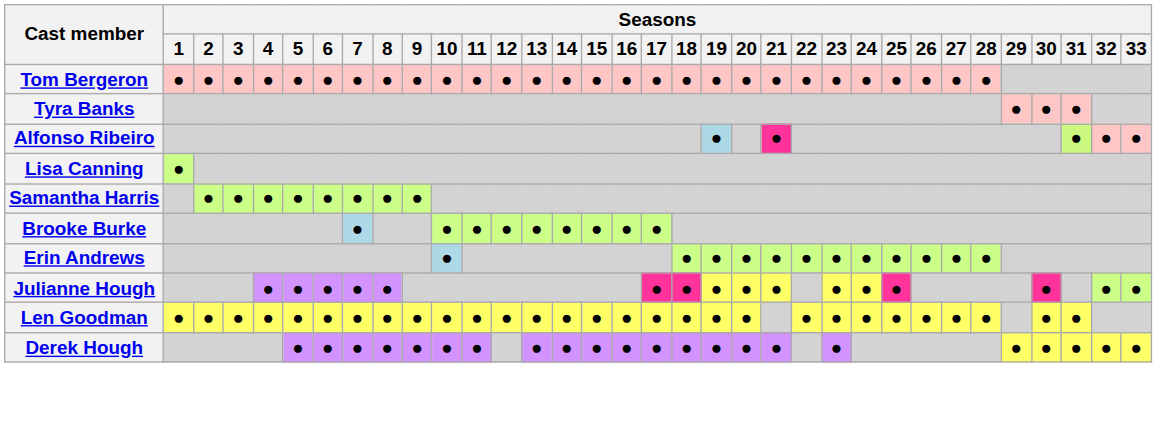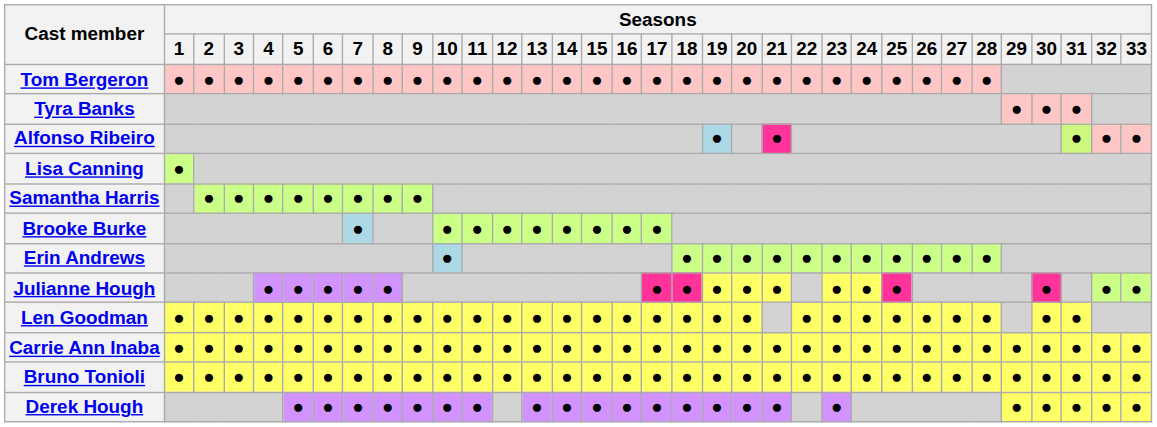 <table class="wikitable unsortable" style="text-align:center; font-size:85%">
 <tr>
 <th rowspan="2" scope="col">Cast member</th>
 <th colspan="33" style="text-align:center" scope="col">Seasons</th>
 </tr>
 <tr>
 <th width="15">1</th>
 <th width="15">2</th>
 <th width="15">3</th>
 <th width="15">4</th>
 <th width="15">5</th>
 <th width="15">6</th>
 <th width="15">7</th>
 <th width="15">8</th>
 <th width="15">9</th>
 <th width="15">10</th>
 <th width="15">11</th>
 <th width="15">12</th>
 <th width="15">13</th>
 <th width="15">14</th>
 <th width="15">15</th>
 <th width="15">16</th>
 <th width="15">17</th>
 <th width="15">18</th>
 <th width="15">19</th>
 <th width="15">20</th>
 <th width="15">21</th>
 <th width="15">22</th>
 <th width="15">23</th>
 <th width="15">24</th>
 <th width="15">25</th>
 <th width="15">26</th>
 <th width="15">27</th>
 <th width="15">28</th>
 <th width="15">29</th>
 <th width="15">30</th>
 <th width="15">31</th>
 <th width="15">32</th>
 <th width="15">33</th>
 </tr>
 <tr>
 <th scope="row"><a href='#'>Tom Bergeron</a></th>
 <td bgcolor="ffc6c6">●</td>
 <td bgcolor="ffc6c6">●</td>
 <td bgcolor="ffc6c6">●</td>
 <td bgcolor="ffc6c6">●</td>
 <td bgcolor="ffc6c6">●</td>
 <td bgcolor="ffc6c6">●</td>
 <td bgcolor="ffc6c6">●</td>
 <td bgcolor="ffc6c6">●</td>
 <td bgcolor="ffc6c6">●</td>
 <td bgcolor="ffc6c6">●</td>
 <td bgcolor="ffc6c6">●</td>
 <td bgcolor="ffc6c6">●</td>
 <td bgcolor="ffc6c6">●</td>
 <td bgcolor="ffc6c6">●</td>
 <td bgcolor="ffc6c6">●</td>
 <td bgcolor="ffc6c6">●</td>
 <td bgcolor="ffc6c6">●</td>
 <td bgcolor="ffc6c6">●</td>
 <td bgcolor="ffc6c6">●</td>
 <td bgcolor="ffc6c6">●</td>
 <td bgcolor="ffc6c6">●</td>
 <td bgcolor="ffc6c6">●</td>
 <td bgcolor="ffc6c6">●</td>
 <td bgcolor="ffc6c6">●</td>
 <td bgcolor="ffc6c6">●</td>
 <td bgcolor="ffc6c6">●</td>
 <td bgcolor="ffc6c6">●</td>
 <td bgcolor="ffc6c6">●</td>
 <td colspan="5" bgcolor="lightgrey"></td>
 </tr>
 <tr>
 <th scope="row"><a href='#'>Tyra Banks</a></th>
 <td colspan="28" bgcolor="lightgrey"></td>
 <td bgcolor="ffc6c6">●</td>
 <td bgcolor="ffc6c6">●</td>
 <td bgcolor="ffc6c6">●</td>
 <td colspan="2" bgcolor="lightgrey"></td>
 </tr>
 <tr>
 <th scope="row"><a href='#'>Alfonso Ribeiro</a></th>
 <td colspan="18" bgcolor="lightgrey"></td>
 <td bgcolor="lightblue">●</td>
 <td bgcolor="lightgrey"></td>
 <td bgcolor="FF3399">●</td>
 <td colspan="9" bgcolor="lightgrey"></td>
 <td bgcolor="ccff8 8">●</td>
 <td bgcolor="ffc6c6">●</td>
 <td bgcolor="ffc6c6">●</td>
 </tr>
 <tr>
 <th scope="row"><a href='#'>Lisa Canning</a></th>
 <td bgcolor="ccff88">●</td>
 <td colspan="32" bgcolor="lightgrey"></td>
 </tr>
 <tr>
 <th scope="row"><a href='#'>Samantha Harris</a></th>
 <td bgcolor="lightgrey"></td>
 <td bgcolor="ccff88">●</td>
 <td bgcolor="ccff88">●</td>
 <td bgcolor="ccff88">●</td>
 <td bgcolor="ccff88">●</td>
 <td bgcolor="ccff88">●</td>
 <td bgcolor="ccff88">●</td>
 <td bgcolor="ccff88">●</td>
 <td bgcolor="ccff88">●</td>
 <td colspan="24" bgcolor="lightgrey"></td>
 </tr>
 <tr>
 <th scope="row"><a href='#'>Brooke Burke</a></th>
 <td colspan="6" bgcolor="lightgrey"></td>
 <td bgcolor="lightblue">●</td>
 <td colspan="2" bgcolor="lightgrey"></td>
 <td bgcolor="ccff88">●</td>
 <td bgcolor="ccff88">●</td>
 <td bgcolor="ccff88">●</td>
 <td bgcolor="ccff88">●</td>
 <td bgcolor="ccff88">●</td>
 <td bgcolor="ccff88">●</td>
 <td bgcolor="ccff88">●</td>
 <td bgcolor="ccff88">●</td>
 <td colspan="16" bgcolor="lightgrey"></td>
 </tr>
 <tr>
 <th scope="row"><a href='#'>Erin Andrews</a></th>
 <td colspan="9" bgcolor="lightgrey"></td>
 <td bgcolor="lightblue">●</td>
 <td colspan="7" bgcolor="lightgrey"></td>
 <td bgcolor="ccff88">●</td>
 <td bgcolor="ccff88">●</td>
 <td bgcolor="ccff88">●</td>
 <td bgcolor="ccff88">●</td>
 <td bgcolor="ccff88">●</td>
 <td bgcolor="ccff88">●</td>
 <td bgcolor="ccff88">●</td>
 <td bgcolor="ccff88">●</td>
 <td bgcolor="ccff88">●</td>
 <td bgcolor="ccff88">●</td>
 <td bgcolor="ccff88">●</td>
 <td colspan="5" bgcolor="lightgrey"></td>
 </tr>
 <tr>
 <th scope="row"><a href='#'>Julianne Hough</a></th>
 <td colspan="3" bgcolor="lightgrey"></td>
 <td bgcolor="d293ff">●</td>
 <td bgcolor="d293ff">●</td>
 <td bgcolor="d293ff">●</td>
 <td bgcolor="d293ff">●</td>
 <td bgcolor="d293ff">●</td>
 <td colspan="8" bgcolor="lightgrey"></td>
 <td bgcolor="FF3399">●</td>
 <td bgcolor="FF3399">●</td>
 <td bgcolor="FFFF66">●</td>
 <td bgcolor="FFFF66">●</td>
 <td bgcolor="FFFF66">●</td>
 <td bgcolor="lightgrey"></td>
 <td bgcolor="FFFF66">●</td>
 <td bgcolor="FFFF66">●</td>
 <td bgcolor="FF3399">●</td>
 <td colspan="4" bgcolor="lightgrey"></td>
 <td bgcolor="FF3399">●</td>
 <td bgcolor="lightgrey"></td>
 <td bgcolor="ccff88">●</td>
 <td bgcolor="ccff88">●</td>
 </tr>
 <tr>
 <th scope="row"><a href='#'>Len Goodman</a></th>
 <td bgcolor="FFFF66">●</td>
 <td bgcolor="FFFF66">●</td>
 <td bgcolor="FFFF66">●</td>
 <td bgcolor="FFFF66">●</td>
 <td bgcolor="FFFF66">●</td>
 <td bgcolor="FFFF66">●</td>
 <td bgcolor="FFFF66">●</td>
 <td bgcolor="FFFF66">●</td>
 <td bgcolor="FFFF66">●</td>
 <td bgcolor="FFFF66">●</td>
 <td bgcolor="FFFF66">●</td>
 <td bgcolor="FFFF66">●</td>
 <td bgcolor="FFFF66">●</td>
 <td bgcolor="FFFF66">●</td>
 <td bgcolor="FFFF66">●</td>
 <td bgcolor="FFFF66">●</td>
 <td bgcolor="FFFF66">●</td>
 <td bgcolor="FFFF66">●</td>
 <td bgcolor="FFFF66">●</td>
 <td bgcolor="FFFF66">●</td>
 <td bgcolor="lightgrey"></td>
 <td bgcolor="FFFF66">●</td>
 <td bgcolor="FFFF66">●</td>
 <td bgcolor="FFFF66">●</td>
 <td bgcolor="FFFF66">●</td>
 <td bgcolor="FFFF66">●</td>
 <td bgcolor="FFFF66">●</td>
 <td bgcolor="FFFF66">●</td>
 <td bgcolor="lightgrey"></td>
 <td bgcolor="FFFF66">●</td>
 <td bgcolor="FFFF66">●</td>
 <td colspan="2" bgcolor="lightgrey"></td>
 </tr>
 <tr>
+<th scope="row"><a href='#'>Carrie Ann Inaba</a></th>
+<td bgcolor="FFFF66">●</td>
+<td bgcolor="FFFF66">●</td>
+<td bgcolor="FFFF66">●</td>
+<td bgcolor="FFFF66">●</td>
+<td bgcolor="FFFF66">●</td>
+<td bgcolor="FFFF66">●</td>
+<td bgcolor="FFFF66">●</td>
+<td bgcolor="FFFF66">●</td>
+<td bgcolor="FFFF66">●</td>
+<td bgcolor="FFFF66">●</td>
+<td bgcolor="FFFF66">●</td>
+<td bgcolor="FFFF66">●</td>
+<td bgcolor="FFFF66">●</td>
+<td bgcolor="FFFF66">●</td>
+<td bgcolor="FFFF66">●</td>
+<td bgcolor="FFFF66">●</td>
+<td bgcolor="FFFF66">●</td>
+<td bgcolor="FFFF66">●</td>
+<td bgcolor="FFFF66">●</td>
+<td bgcolor="FFFF66">●</td>
+<td bgcolor="FFFF66">●</td>
+<td bgcolor="FFFF66">●</td>
+<td bgcolor="FFFF66">●</td>
+<td bgcolor="FFFF66">●</td>
+<td bgcolor="FFFF66">●</td>
+<td bgcolor="FFFF66">●</td>
+<td bgcolor="FFFF66">●</td>
+<td bgcolor="FFFF66">●</td>
+<td bgcolor="FFFF66">●</td>
+<td bgcolor="FFFF66">●</td>
+<td bgcolor="FFFF66">●</td>
+<td bgcolor="FFFF66">●</td>
+<td bgcolor="FFFF66">●</td>
+</tr>
+<tr>
+<th scope="row"><a href='#'>Bruno Tonioli</a></th>
+<td bgcolor="FFFF66">●</td>
+<td bgcolor="FFFF66">●</td>
+<td bgcolor="FFFF66">●</td>
+<td bgcolor="FFFF66">●</td>
+<td bgcolor="FFFF66">●</td>
+<td bgcolor="FFFF66">●</td>
+<td bgcolor="FFFF66">●</td>
+<td bgcolor="FFFF66">●</td>
+<td bgcolor="FFFF66">●</td>
+<td bgcolor="FFFF66">●</td>
+<td bgcolor="FFFF66">●</td>
+<td bgcolor="FFFF66">●</td>
+<td bgcolor="FFFF66">●</td>
+<td bgcolor="FFFF66">●</td>
+<td bgcolor="FFFF66">●</td>
+<td bgcolor="FFFF66">●</td>
+<td bgcolor="FFFF66">●</td>
+<td bgcolor="FFFF66">●</td>
+<td bgcolor="FFFF66">●</td>
+<td bgcolor="FFFF66">●</td>
+<td bgcolor="FFFF66">●</td>
+<td bgcolor="FFFF66">●</td>
+<td bgcolor="FFFF66">●</td>
+<td bgcolor="FFFF66">●</td>
+<td bgcolor="FFFF66">●</td>
+<td bgcolor="FFFF66">●</td>
+<td bgcolor="FFFF66">●</td>
+<td bgcolor="FFFF66">●</td>
+<td bgcolor="FFFF66">●</td>
+<td bgcolor="FFFF66">●</td>
+<td bgcolor="FFFF66">●</td>
+<td bgcolor="FFFF66">●</td>
+<td bgcolor="FFFF66">●</td>
+</tr>
+<tr>
 <th scope="row"><a href='#'>Derek Hough</a></th>
 <td colspan="4" bgcolor="lightgrey"></td>
 <td bgcolor="d293ff">●</td>
 <td bgcolor="d293ff">●</td>
 <td bgcolor="d293ff">●</td>
 <td bgcolor="d293ff">●</td>
 <td bgcolor="d293ff">●</td>
 <td bgcolor="d293ff">●</td>
 <td bgcolor="d293ff">●</td>
 <td bgcolor="lightgrey"></td>
 <td bgcolor="d293ff">●</td>
 <td bgcolor="d293ff">●</td>
 <td bgcolor="d293ff">●</td>
 <td bgcolor="d293ff">●</td>
 <td bgcolor="d293ff">●</td>
 <td bgcolor="d293ff">●</td>
 <td bgcolor="d293ff">●</td>
 <td bgcolor="d293ff">●</td>
 <td bgcolor="d293ff">●</td>
 <td bgcolor="lightgrey"></td>
 <td bgcolor="d293ff">●</td>
 <td colspan="5" bgcolor="lightgrey"></td>
 <td bgcolor="FFFF66">●</td>
 <td bgcolor="FFFF66">●</td>
 <td bgcolor="FFFF66">●</td>
 <td bgcolor="FFFF66">●</td>
 <td bgcolor="FFFF66">●</td>
 </tr>
 </table>
